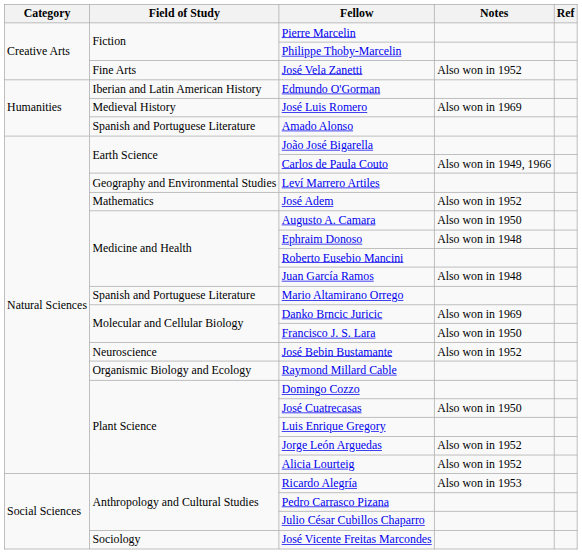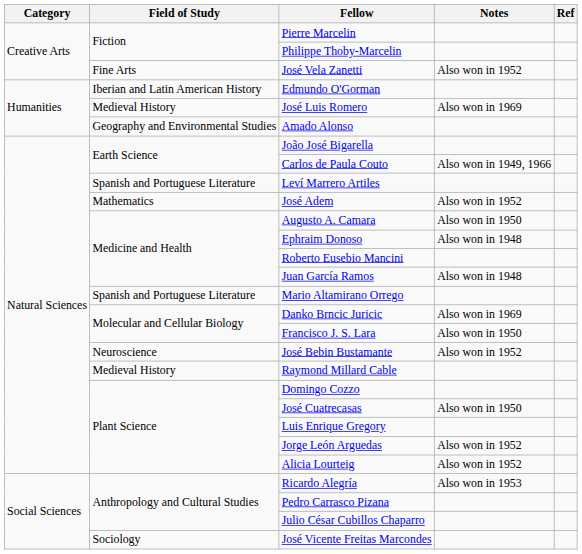 <table class="wikitable sortable">
 <tr>
 <th>Category</th>
 <th>Field of Study</th>
 <th>Fellow</th>
 <th>Notes</th>
 <th class="unsortable">Ref</th>
 </tr>
 <tr>
 <td rowspan="3">Creative Arts</td>
 <td rowspan="2">Fiction</td>
 <td><a href='#'>Pierre Marcelin</a></td>
 <td></td>
 <td></td>
 </tr>
 <tr>
 <td><a href='#'>Philippe Thoby-Marcelin</a></td>
 <td></td>
 <td></td>
 </tr>
 <tr>
 <td>Fine Arts</td>
 <td><a href='#'>José Vela Zanetti</a></td>
 <td>Also won in 1952</td>
 <td></td>
 </tr>
 <tr>
 <td rowspan="3">Humanities</td>
 <td>Iberian and Latin American History</td>
 <td><a href='#'>Edmundo O'Gorman</a>  </td>
 <td></td>
 <td></td>
 </tr>
 <tr>
 <td>Medieval History</td>
 <td><a href='#'>José Luis Romero</a> </td>
 <td>Also won in 1969</td>
 <td></td>
 </tr>
 <tr>
-<td>Spanish and Portuguese Literature</td>
+<td>Geography and Environmental Studies</td>
 <td><a href='#'>Amado Alonso</a></td>
 <td></td>
 <td></td>
 </tr>
 <tr>
 <td rowspan="18">Natural Sciences</td>
 <td rowspan="2">Earth Science</td>
 <td><a href='#'>João José Bigarella</a> </td>
 <td></td>
 <td></td>
 </tr>
 <tr>
 <td><a href='#'>Carlos de Paula Couto</a></td>
 <td>Also won in 1949, 1966</td>
 <td></td>
 </tr>
 <tr>
-<td>Geography and Environmental Studies</td>
+<td>Spanish and Portuguese Literature</td>
 <td><a href='#'>Leví Marrero Artiles</a></td>
 <td></td>
 <td></td>
 </tr>
 <tr>
 <td>Mathematics</td>
 <td><a href='#'>José Adem</a></td>
 <td>Also won in 1952</td>
 <td></td>
 </tr>
 <tr>
 <td rowspan="4">Medicine and Health</td>
 <td><a href='#'>Augusto A. Camara</a></td>
 <td>Also won in 1950</td>
 <td></td>
 </tr>
 <tr>
 <td><a href='#'>Ephraim Donoso</a></td>
 <td>Also won in 1948</td>
 <td></td>
 </tr>
 <tr>
 <td><a href='#'>Roberto Eusebio Mancini</a></td>
 <td></td>
 <td></td>
 </tr>
 <tr>
 <td><a href='#'>Juan García Ramos</a></td>
 <td>Also won in 1948</td>
 <td></td>
 </tr>
 <tr>
 <td>Spanish and Portuguese Literature</td>
 <td><a href='#'>Mario Altamirano Orrego</a></td>
 <td></td>
 <td></td>
 </tr>
 <tr>
 <td rowspan="2">Molecular and Cellular Biology</td>
 <td><a href='#'>Danko Brncic Juricic</a> </td>
 <td>Also won in 1969</td>
 <td></td>
 </tr>
 <tr>
 <td><a href='#'>Francisco J. S. Lara</a></td>
 <td>Also won in 1950</td>
 <td></td>
 </tr>
 <tr>
 <td>Neuroscience</td>
 <td><a href='#'>José Bebin Bustamante</a></td>
 <td>Also won in 1952</td>
 <td></td>
 </tr>
 <tr>
-<td>Organismic Biology and Ecology</td>
+<td>Medieval History</td>
 <td><a href='#'>Raymond Millard Cable</a></td>
 <td></td>
 <td></td>
 </tr>
 <tr>
 <td rowspan="5">Plant Science</td>
 <td><a href='#'>Domingo Cozzo</a></td>
 <td></td>
 <td></td>
 </tr>
 <tr>
 <td><a href='#'>José Cuatrecasas</a></td>
 <td>Also won in 1950</td>
 <td></td>
 </tr>
 <tr>
 <td><a href='#'>Luis Enrique Gregory</a></td>
 <td></td>
 <td></td>
 </tr>
 <tr>
 <td><a href='#'>Jorge León Arguedas</a> </td>
 <td>Also won in 1952</td>
 <td></td>
 </tr>
 <tr>
 <td><a href='#'>Alicia Lourteig</a></td>
 <td>Also won in 1952</td>
 <td></td>
 </tr>
 <tr>
 <td rowspan="4">Social Sciences</td>
 <td rowspan="3">Anthropology and Cultural Studies</td>
 <td><a href='#'>Ricardo Alegría</a></td>
 <td>Also won in 1953</td>
 <td></td>
 </tr>
 <tr>
 <td><a href='#'>Pedro Carrasco Pizana</a></td>
 <td></td>
 <td></td>
 </tr>
 <tr>
 <td><a href='#'>Julio César Cubillos Chaparro</a> </td>
 <td></td>
 <td></td>
 </tr>
 <tr>
 <td>Sociology</td>
 <td><a href='#'>José Vicente Freitas Marcondes</a></td>
 <td></td>
 <td></td>
 </tr>
 </table>
